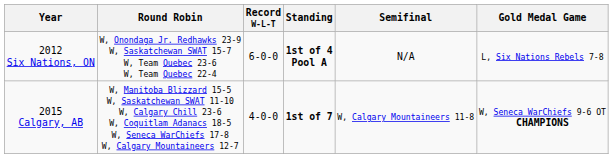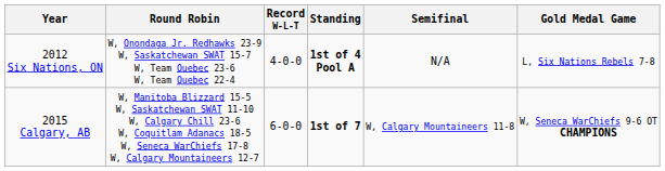 <table class="wikitable" style="text-align:center;">
 <tr>
 <th>Year</th>
 <th>Round Robin</th>
 <th>Record<br><small>W-L-T</small></th>
 <th>Standing</th>
 <th>Semifinal</th>
 <th>Gold Medal Game</th>
 </tr>
 <tr>
 <td>2012<br><a href='#'>Six Nations, ON</a></td>
 <td><small>W, <a href='#'>Onondaga Jr. Redhawks</a> 23-9<br>W, <a href='#'>Saskatchewan SWAT</a> 15-7<br>W, Team <a href='#'>Quebec</a> 23-6<br>W, Team <a href='#'>Quebec</a> 22-4</small></td>
-<td>6-0-0</td>
+<td>4-0-0</td>
 <td><strong>1st of 4<br>Pool A</strong></td>
 <td>N/A</td>
 <td><small> L, <a href='#'>Six Nations Rebels</a> 7-8</small><br></td>
 </tr>
 <tr>
 <td>2015<br><a href='#'>Calgary, AB</a></td>
 <td><small>W, <a href='#'>Manitoba Blizzard</a> 15-5<br>W, <a href='#'>Saskatchewan SWAT</a> 11-10<br>W, <a href='#'>Calgary Chill</a> 23-6<br>W, <a href='#'>Coquitlam Adanacs</a> 18-5<br>W, <a href='#'>Seneca WarChiefs</a> 17-8<br>W, <a href='#'>Calgary Mountaineers</a> 12-7</small></td>
-<td>4-0-0</td>
+<td>6-0-0</td>
 <td><strong>1st of 7</strong></td>
 <td><small> W, <a href='#'>Calgary Mountaineers</a> 11-8</small></td>
 <td><small> W, <a href='#'>Seneca WarChiefs</a> 9-6 OT</small><br><strong>CHAMPIONS</strong></td>
 </tr>
 </table>
